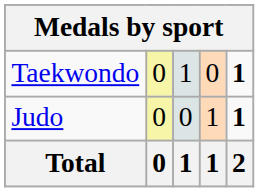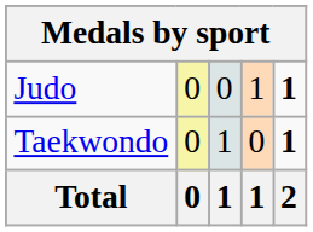 <table class="wikitable" style="font-size:90%; text-align:center;">
 <tr>
 <th colspan="5">Medals by sport</th>
+</tr>
+<tr>
+<td align="left"><a href='#'>Judo</a></td>
+<td style="background:#F7F6A8;">0</td>
+<td style="background:#DCE5E5;">0</td>
+<td style="background:#FFDAB9;">1</td>
+<td><strong>1</strong></td>
 </tr>
 <tr>
 <td align="left"><a href='#'>Taekwondo</a></td>
 <td style="background:#F7F6A8;">0</td>
 <td style="background:#DCE5E5;">1</td>
 <td style="background:#FFDAB9;">0</td>
-<td><strong>1</strong></td>
-</tr>
-<tr>
-<td align="left"><a href='#'>Judo</a></td>
-<td style="background:#F7F6A8;">0</td>
-<td style="background:#DCE5E5;">0</td>
-<td style="background:#FFDAB9;">1</td>
 <td><strong>1</strong></td>
 </tr>
 <tr class="sortbottom">
 <th>Total</th>
 <th>0</th>
 <th>1</th>
 <th>1</th>
 <th>2</th>
 </tr>
 </table>
